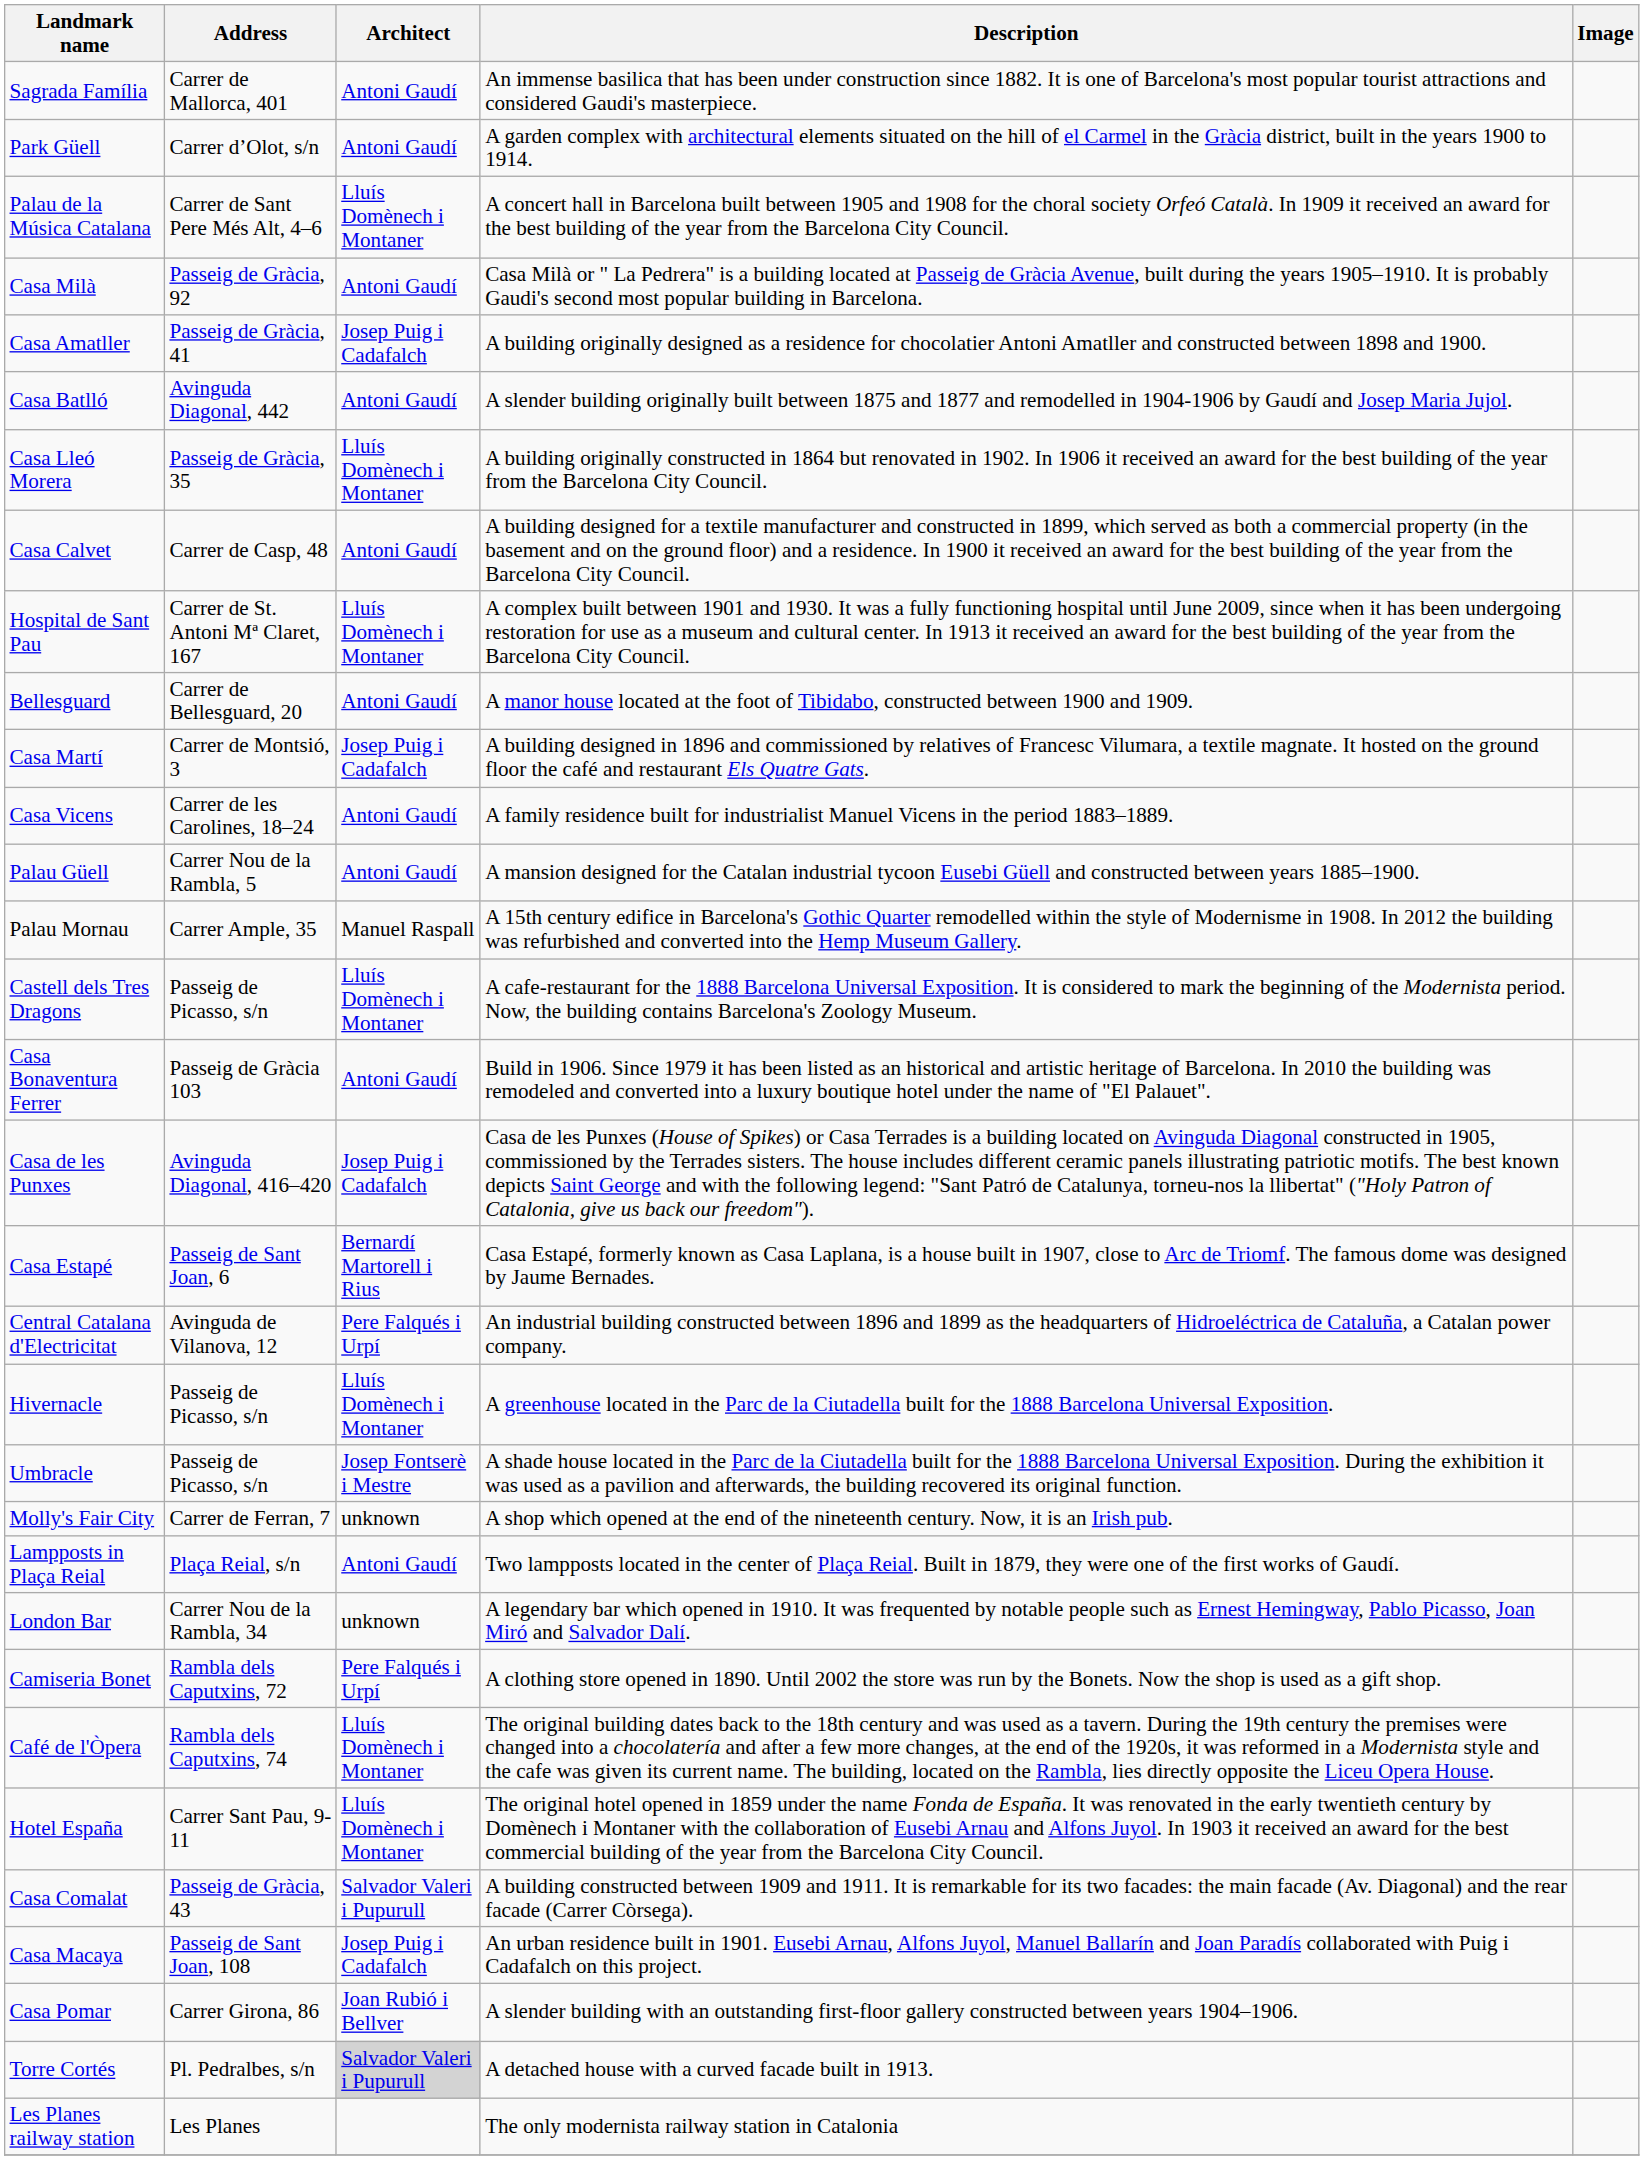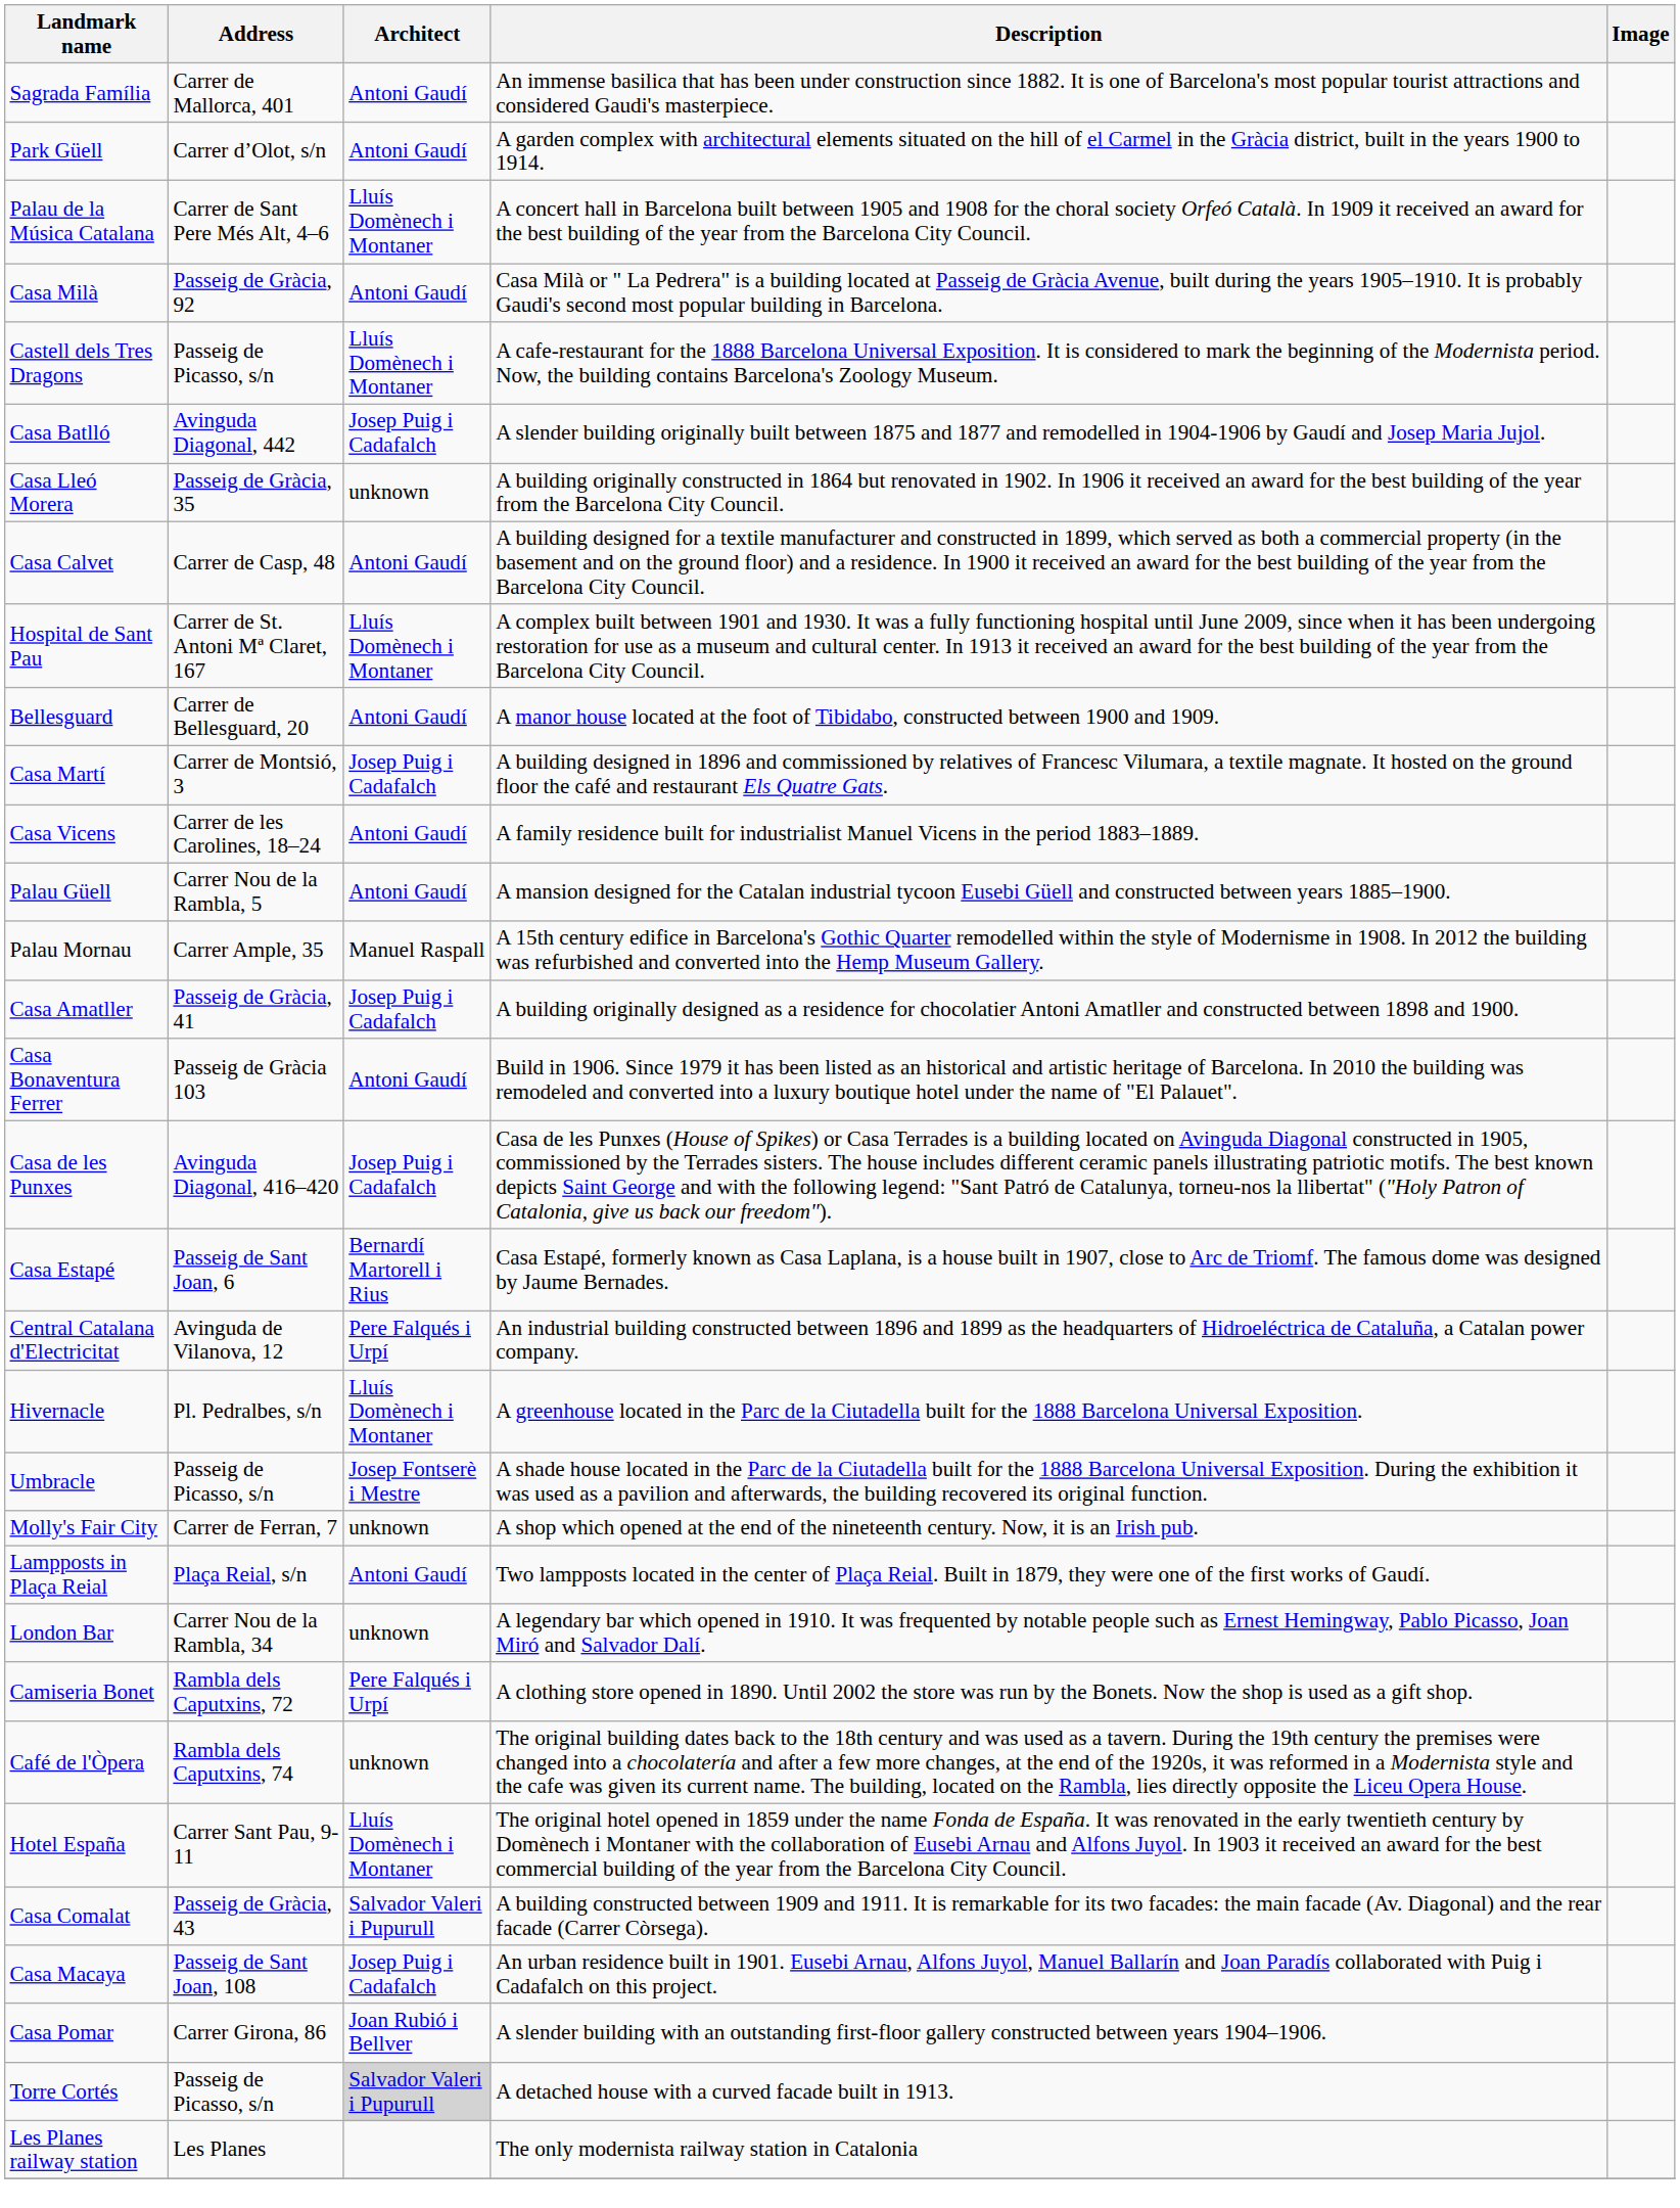 <table class="wikitable sortable" style="width:98%">
 <tr>
 <th><strong>Landmark name</strong></th>
 <th><strong>Address</strong></th>
 <th><strong>Architect</strong></th>
 <th><strong>Description</strong></th>
 <th><strong>Image</strong></th>
 </tr>
 <tr>
 <td><a href='#'>Sagrada Família</a></td>
 <td>Carrer de Mallorca, 401 <br></td>
 <td><a href='#'>Antoni Gaudí</a></td>
 <td>An immense basilica that has been under construction since 1882. It is one of Barcelona's most popular tourist attractions and considered Gaudi's masterpiece.</td>
 <td></td>
 </tr>
 <tr>
 <td><a href='#'>Park Güell</a></td>
 <td>Carrer d’Olot, s/n <br></td>
 <td><a href='#'>Antoni Gaudí</a></td>
 <td>A garden complex with <a href='#'>architectural</a> elements situated on the hill of <a href='#'>el Carmel</a> in the <a href='#'>Gràcia</a> district, built in the years 1900 to 1914.</td>
 <td></td>
 </tr>
 <tr>
 <td><a href='#'>Palau de la Música Catalana</a></td>
 <td>Carrer de Sant Pere Més Alt, 4–6</td>
 <td><a href='#'>Lluís Domènech i Montaner</a></td>
 <td>A concert hall in Barcelona built between 1905 and 1908 for the choral society <em>Orfeó Català</em>. In 1909 it received an award for the best building of the year from the Barcelona City Council.</td>
 <td></td>
 </tr>
 <tr>
 <td><a href='#'>Casa Milà</a></td>
 <td><a href='#'>Passeig de Gràcia</a>, 92 <br></td>
 <td><a href='#'>Antoni Gaudí</a></td>
 <td>Casa Milà or " La Pedrera" is a building located at <a href='#'>Passeig de Gràcia Avenue</a>, built during the years 1905–1910. It is probably Gaudi's second most popular building in Barcelona.</td>
 <td></td>
 </tr>
 <tr>
-<td><a href='#'>Casa Amatller</a></td>
-<td><a href='#'>Passeig de Gràcia</a>, 41 <br></td>
-<td><a href='#'>Josep Puig i Cadafalch</a></td>
-<td>A building originally designed as a residence for chocolatier Antoni Amatller and constructed between 1898 and 1900.</td>
+<td><a href='#'>Castell dels Tres Dragons</a></td>
+<td>Passeig de Picasso, s/n <br></td>
+<td><a href='#'>Lluís Domènech i Montaner</a></td>
+<td>A cafe-restaurant for the <a href='#'>1888 Barcelona Universal Exposition</a>. It is considered to mark the beginning of the <em>Modernista</em> period. Now, the building contains Barcelona's Zoology Museum.</td>
 <td></td>
 </tr>
 <tr>
 <td><a href='#'>Casa Batlló</a></td>
 <td><a href='#'>Avinguda Diagonal</a>, 442 <br></td>
-<td><a href='#'>Antoni Gaudí</a></td>
+<td><a href='#'>Josep Puig i Cadafalch</a></td>
 <td>A slender building originally built between 1875 and 1877 and remodelled in 1904-1906 by Gaudí and <a href='#'>Josep Maria Jujol</a>.</td>
 <td></td>
 </tr>
 <tr>
 <td><a href='#'>Casa Lleó Morera</a></td>
 <td><a href='#'>Passeig de Gràcia</a>, 35 <br><small></small></td>
-<td><a href='#'>Lluís Domènech i Montaner</a></td>
+<td>unknown</td>
 <td>A building originally constructed in 1864 but renovated in 1902. In 1906 it received an award for the best building of the year from the Barcelona City Council.</td>
 <td></td>
 </tr>
 <tr>
 <td><a href='#'>Casa Calvet</a></td>
 <td>Carrer de Casp, 48 <br></td>
 <td><a href='#'>Antoni Gaudí</a></td>
 <td>A building designed for a textile manufacturer and constructed in 1899, which served as both a commercial property (in the basement and on the ground floor) and a residence. In 1900 it received an award for the best building of the year from the Barcelona City Council.</td>
 <td></td>
 </tr>
 <tr>
 <td><a href='#'>Hospital de Sant Pau</a></td>
 <td>Carrer de St. Antoni Mª Claret, 167 <br><small></small></td>
 <td><a href='#'>Lluís Domènech i Montaner</a></td>
 <td>A complex built between 1901 and 1930. It was a fully functioning hospital until June 2009, since when it has been undergoing restoration for use as a museum and cultural center. In 1913 it received an award for the best building of the year from the Barcelona City Council.</td>
 <td></td>
 </tr>
 <tr>
 <td><a href='#'>Bellesguard</a></td>
 <td>Carrer de Bellesguard, 20 <br></td>
 <td><a href='#'>Antoni Gaudí</a></td>
 <td>A <a href='#'>manor house</a> located at the foot of <a href='#'>Tibidabo</a>, constructed between 1900 and 1909.</td>
 <td></td>
 </tr>
 <tr>
 <td><a href='#'>Casa Martí</a></td>
 <td>Carrer de Montsió, 3 <br></td>
 <td><a href='#'>Josep Puig i Cadafalch</a></td>
 <td>A building designed in 1896 and commissioned by relatives of Francesc Vilumara, a textile magnate. It hosted on the ground floor the café and restaurant <em><a href='#'>Els Quatre Gats</a></em>.</td>
 <td></td>
 </tr>
 <tr>
 <td><a href='#'>Casa Vicens</a></td>
 <td>Carrer de les Carolines, 18–24 <br></td>
 <td><a href='#'>Antoni Gaudí</a></td>
 <td>A family residence built for industrialist Manuel Vicens in the period 1883–1889.</td>
 <td></td>
 </tr>
 <tr>
 <td><a href='#'>Palau Güell</a></td>
 <td>Carrer Nou de la Rambla, 5 <br></td>
 <td><a href='#'>Antoni Gaudí</a></td>
 <td>A mansion designed for the Catalan industrial tycoon <a href='#'>Eusebi Güell</a> and constructed between years 1885–1900.</td>
 <td></td>
 </tr>
 <tr>
 <td>Palau Mornau</td>
 <td>Carrer Ample, 35 <br></td>
 <td>Manuel Raspall</td>
 <td>A 15th century edifice in Barcelona's <a href='#'>Gothic Quarter</a> remodelled within the style of Modernisme in 1908. In 2012 the building was refurbished and converted into the <a href='#'>Hemp Museum Gallery</a>.</td>
 <td></td>
 </tr>
 <tr>
-<td><a href='#'>Castell dels Tres Dragons</a></td>
-<td>Passeig de Picasso, s/n <br></td>
-<td><a href='#'>Lluís Domènech i Montaner</a></td>
-<td>A cafe-restaurant for the <a href='#'>1888 Barcelona Universal Exposition</a>. It is considered to mark the beginning of the <em>Modernista</em> period. Now, the building contains Barcelona's Zoology Museum.</td>
+<td><a href='#'>Casa Amatller</a></td>
+<td><a href='#'>Passeig de Gràcia</a>, 41 <br></td>
+<td><a href='#'>Josep Puig i Cadafalch</a></td>
+<td>A building originally designed as a residence for chocolatier Antoni Amatller and constructed between 1898 and 1900.</td>
 <td></td>
 </tr>
 <tr>
 <td><a href='#'>Casa Bonaventura Ferrer</a></td>
 <td>Passeig de Gràcia 103 <br></td>
 <td><a href='#'>Antoni Gaudí</a></td>
 <td>Build in 1906. Since 1979 it has been listed as an historical and artistic heritage of Barcelona. In 2010 the building was remodeled and converted into a luxury boutique hotel under the name of "El Palauet".</td>
 <td></td>
 </tr>
 <tr>
 <td><a href='#'>Casa de les Punxes</a></td>
 <td><a href='#'>Avinguda Diagonal</a>, 416–420 <br></td>
 <td><a href='#'>Josep Puig i Cadafalch</a></td>
 <td>Casa de les Punxes (<em>House of Spikes</em>) or Casa Terrades is a building located on <a href='#'>Avinguda Diagonal</a> constructed in 1905, commissioned by the Terrades sisters. The house includes different ceramic panels illustrating patriotic motifs. The best known depicts <a href='#'>Saint George</a> and with the following legend: "Sant Patró de Catalunya, torneu-nos la llibertat" (<em>"Holy Patron of Catalonia, give us back our freedom"</em>).</td>
 <td></td>
 </tr>
 <tr>
 <td><a href='#'>Casa Estapé</a></td>
 <td><a href='#'>Passeig de Sant Joan</a>, 6 <br></td>
 <td><a href='#'>Bernardí Martorell i Rius</a></td>
 <td>Casa Estapé, formerly known as Casa Laplana, is a house built in 1907, close to <a href='#'>Arc de Triomf</a>. The famous dome was designed by Jaume Bernades.</td>
 <td></td>
 </tr>
 <tr>
 <td><a href='#'>Central Catalana d'Electricitat</a></td>
 <td>Avinguda de Vilanova, 12 <br></td>
 <td><a href='#'>Pere Falqués i Urpí</a></td>
 <td>An industrial building constructed between 1896 and 1899 as the headquarters of <a href='#'>Hidroeléctrica de Cataluña</a>, a Catalan power company.</td>
 <td></td>
 </tr>
 <tr>
 <td><a href='#'>Hivernacle</a></td>
-<td>Passeig de Picasso, s/n <br></td>
+<td>Pl. Pedralbes, s/n  <br></td>
 <td><a href='#'>Lluís Domènech i Montaner</a></td>
 <td>A <a href='#'>greenhouse</a> located in the <a href='#'>Parc de la Ciutadella</a> built for the <a href='#'>1888 Barcelona Universal Exposition</a>.</td>
 <td></td>
 </tr>
 <tr>
 <td><a href='#'>Umbracle</a></td>
 <td>Passeig de Picasso, s/n <br></td>
 <td><a href='#'>Josep Fontserè i Mestre</a></td>
 <td>A shade house located in the <a href='#'>Parc de la Ciutadella</a> built for the <a href='#'>1888 Barcelona Universal Exposition</a>. During the exhibition it was used as a pavilion and afterwards, the building recovered its original function.</td>
 <td></td>
 </tr>
 <tr>
 <td><a href='#'>Molly's Fair City</a></td>
 <td>Carrer de Ferran, 7 <br></td>
 <td>unknown</td>
 <td>A shop which opened at the end of the nineteenth century. Now, it is an <a href='#'>Irish pub</a>.</td>
 <td></td>
 </tr>
 <tr>
 <td><a href='#'>Lampposts in Plaça Reial</a></td>
 <td><a href='#'>Plaça Reial</a>, s/n <br></td>
 <td><a href='#'>Antoni Gaudí</a></td>
 <td>Two lampposts located in the center of <a href='#'>Plaça Reial</a>. Built in 1879, they were one of the first works of Gaudí.</td>
 <td></td>
 </tr>
 <tr>
 <td><a href='#'>London Bar</a></td>
 <td>Carrer Nou de la Rambla, 34 <br></td>
 <td>unknown</td>
 <td>A legendary bar which opened in 1910. It was frequented by notable people such as <a href='#'>Ernest Hemingway</a>, <a href='#'>Pablo Picasso</a>, <a href='#'>Joan Miró</a> and <a href='#'>Salvador Dalí</a>.</td>
 <td></td>
 </tr>
 <tr>
 <td><a href='#'>Camiseria Bonet</a></td>
 <td><a href='#'>Rambla dels Caputxins</a>, 72 <br></td>
 <td><a href='#'>Pere Falqués i Urpí</a></td>
 <td>A clothing store opened in 1890. Until 2002 the store was run by the Bonets. Now the shop is used as a gift shop.</td>
 <td></td>
 </tr>
 <tr>
 <td><a href='#'>Café de l'Òpera</a></td>
 <td><a href='#'>Rambla dels Caputxins</a>, 74 <br></td>
-<td><a href='#'>Lluís Domènech i Montaner</a></td>
+<td>unknown</td>
 <td>The original building dates back to the 18th century and was used as a tavern. During the 19th century the premises were changed into a <em>chocolatería</em> and after a few more changes, at the end of the 1920s, it was reformed in a <em>Modernista</em> style and the cafe was given its current name. The building, located on the <a href='#'>Rambla</a>, lies directly opposite the <a href='#'>Liceu Opera House</a>.</td>
 <td></td>
 </tr>
 <tr>
 <td><a href='#'>Hotel España</a></td>
 <td>Carrer Sant Pau, 9-11 <br></td>
 <td><a href='#'>Lluís Domènech i Montaner</a></td>
 <td>The original hotel opened in 1859 under the name <em>Fonda de España</em>. It was renovated in the early twentieth century by Domènech i Montaner with the collaboration of <a href='#'>Eusebi Arnau</a> and <a href='#'>Alfons Juyol</a>. In 1903 it received an award for the best commercial building of the year from the Barcelona City Council.</td>
 <td></td>
 </tr>
 <tr>
 <td><a href='#'>Casa Comalat</a></td>
 <td><a href='#'>Passeig de Gràcia</a>, 43 <br></td>
 <td><a href='#'>Salvador Valeri i Pupurull</a></td>
 <td>A building constructed between 1909 and 1911. It is remarkable for its two facades: the main facade (Av. Diagonal) and the rear facade (Carrer Còrsega).</td>
 <td></td>
 </tr>
 <tr>
 <td><a href='#'>Casa Macaya</a></td>
 <td><a href='#'>Passeig de Sant Joan</a>, 108  <br></td>
 <td><a href='#'>Josep Puig i Cadafalch</a></td>
 <td>An urban residence built in 1901. <a href='#'>Eusebi Arnau</a>, <a href='#'>Alfons Juyol</a>, <a href='#'>Manuel Ballarín</a> and <a href='#'>Joan Paradís</a> collaborated with Puig i Cadafalch on this project.</td>
 <td></td>
 </tr>
 <tr>
 <td><a href='#'>Casa Pomar</a></td>
 <td>Carrer Girona, 86  <br></td>
 <td><a href='#'>Joan Rubió i Bellver</a></td>
 <td>A slender building with an outstanding first-floor gallery constructed between years 1904–1906.</td>
 <td></td>
 </tr>
 <tr>
 <td><a href='#'>Torre Cortés</a></td>
-<td>Pl. Pedralbes, s/n  <br></td>
+<td>Passeig de Picasso, s/n <br></td>
 <td style="background: lightgrey;"><a href='#'>Salvador Valeri i Pupurull</a></td>
 <td>A detached  house with a curved facade built in 1913.</td>
 <td></td>
 </tr>
 <tr>
 <td><a href='#'>Les Planes railway station</a></td>
 <td>Les Planes<br></td>
 <td></td>
 <td>The only modernista railway station in Catalonia</td>
 <td></td>
 </tr>
 <tr>
 </tr>
 </table>
